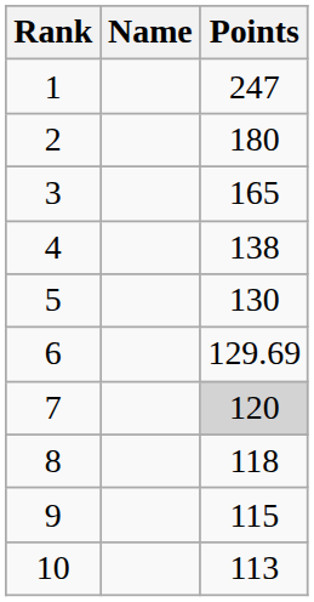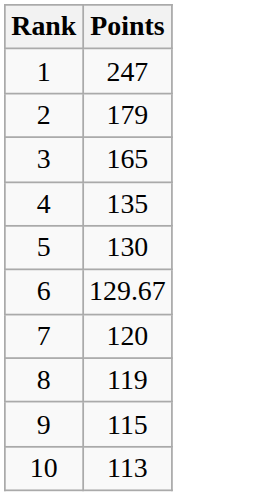 <table class="wikitable sortable">
 <tr>
 <th>Rank</th>
-<th>Name</th>
 <th>Points</th>
 </tr>
 <tr>
 <td align=center>1</td>
-<td></td>
 <td align=center>247</td>
 </tr>
 <tr>
 <td align=center>2</td>
-<td></td>
-<td align=center>180</td>
+<td align=center>179</td>
 </tr>
 <tr>
 <td align=center>3</td>
-<td></td>
 <td align=center>165</td>
 </tr>
 <tr>
 <td align=center>4</td>
-<td></td>
-<td align=center>138</td>
+<td align=center>135</td>
 </tr>
 <tr>
 <td align=center>5</td>
-<td></td>
 <td align=center>130</td>
 </tr>
 <tr>
 <td align=center>6</td>
-<td></td>
-<td align=center>129.69</td>
+<td align=center>129.67</td>
 </tr>
 <tr>
 <td align=center>7</td>
-<td></td>
-<td align=center style="background: lightgrey;">120</td>
+<td align=center>120</td>
 </tr>
 <tr>
 <td align=center>8</td>
-<td></td>
-<td align=center>118</td>
+<td align=center>119</td>
 </tr>
 <tr>
 <td align=center>9</td>
-<td></td>
 <td align=center>115</td>
 </tr>
 <tr>
 <td align=center>10</td>
-<td></td>
 <td align=center>113</td>
 </tr>
 </table>
